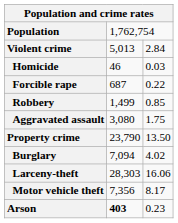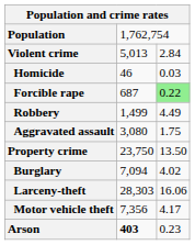 <table class="wikitable collapsible collapsed">
 <tr>
 <th colspan="3">Population and crime rates</th>
 </tr>
 <tr>
 <th scope="row" style="text-align: left;">Population</th>
 <td colspan="2">1,762,754</td>
 </tr>
 <tr>
 <th scope="row" style="text-align: left;">Violent crime</th>
 <td>5,013</td>
 <td>2.84</td>
 </tr>
 <tr>
 <th scope="row" style="text-align: left;">  Homicide</th>
 <td>46</td>
 <td>0.03</td>
 </tr>
 <tr>
 <th scope="row" style="text-align: left;">  Forcible rape</th>
 <td>687</td>
-<td>0.22</td>
+<td style="background: lightgreen;">0.22</td>
 </tr>
 <tr>
 <th scope="row" style="text-align: left;">  Robbery</th>
 <td>1,499</td>
-<td>0.85</td>
+<td>4.49</td>
 </tr>
 <tr>
 <th scope="row" style="text-align: left;">  Aggravated assault</th>
 <td>3,080</td>
 <td>1.75</td>
 </tr>
 <tr>
 <th scope="row" style="text-align: left;">Property crime</th>
-<td>23,790</td>
+<td>23,750</td>
 <td>13.50</td>
 </tr>
 <tr>
 <th scope="row" style="text-align: left;">  Burglary</th>
 <td>7,094</td>
 <td>4.02</td>
 </tr>
 <tr>
 <th scope="row" style="text-align: left;">  Larceny-theft</th>
 <td>28,303</td>
 <td>16.06</td>
 </tr>
 <tr>
 <th scope="row" style="text-align: left;">  Motor vehicle theft</th>
 <td>7,356</td>
-<td>8.17</td>
+<td>4.17</td>
 </tr>
 <tr>
 <th scope="row" style="text-align: left;">Arson</th>
 <td><strong>403</strong></td>
 <td>0.23</td>
 </tr>
 </table>
